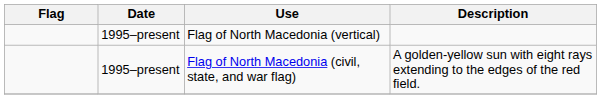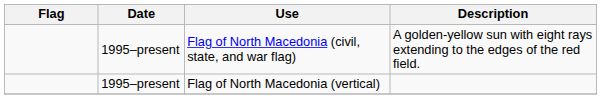 <table class="wikitable">
 <tr>
 <th width="110">Flag</th>
 <th width="100">Date</th>
 <th width="250">Use</th>
 <th width="250">Description</th>
 </tr>
 <tr>
 <td></td>
 <td>1995–present</td>
+<td><a href='#'>Flag of North Macedonia</a> (civil, state, and war flag)</td>
+<td>A golden-yellow sun with eight rays extending to the edges of the red field.</td>
+</tr>
+<tr>
+<td></td>
+<td>1995–present</td>
 <td>Flag of North Macedonia (vertical)</td>
 <td></td>
 </tr>
 <tr>
-<td></td>
-<td>1995–present</td>
-<td><a href='#'>Flag of North Macedonia</a> (civil, state, and war flag)</td>
-<td>A golden-yellow sun with eight rays extending to the edges of the red field.</td>
-</tr>
-<tr>
 </tr>
 </table>
